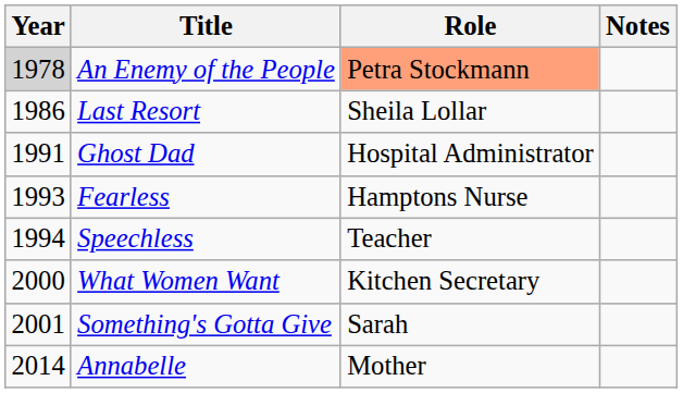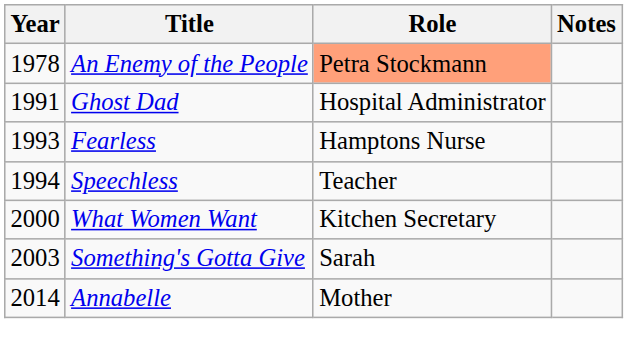 <table class="wikitable sortable">
 <tr>
 <th>Year</th>
 <th>Title</th>
 <th>Role</th>
 <th>Notes</th>
 </tr>
 <tr>
-<td style="background: lightgrey;">1978</td>
+<td>1978</td>
 <td><a href='#'><em>An Enemy of the People</em></a></td>
 <td style="background: lightsalmon;">Petra Stockmann</td>
-<td></td>
-</tr>
-<tr>
-<td>1986</td>
-<td><a href='#'><em>Last Resort</em></a></td>
-<td>Sheila Lollar</td>
 <td></td>
 </tr>
 <tr>
 <td>1991</td>
 <td><em><a href='#'>Ghost Dad</a></em></td>
 <td>Hospital Administrator</td>
 <td></td>
 </tr>
 <tr>
 <td>1993</td>
 <td><a href='#'><em>Fearless</em></a></td>
 <td>Hamptons Nurse</td>
 <td></td>
 </tr>
 <tr>
 <td>1994</td>
 <td><a href='#'><em>Speechless</em></a></td>
 <td>Teacher</td>
 <td></td>
 </tr>
 <tr>
 <td>2000</td>
 <td><em><a href='#'>What Women Want</a></em></td>
 <td>Kitchen Secretary</td>
 <td></td>
 </tr>
 <tr>
-<td>2001</td>
+<td>2003</td>
 <td><a href='#'><em>Something's Gotta Give</em></a></td>
 <td>Sarah</td>
 <td></td>
 </tr>
 <tr>
 <td>2014</td>
 <td><a href='#'><em>Annabelle</em></a></td>
 <td>Mother</td>
 <td></td>
 </tr>
 </table>
